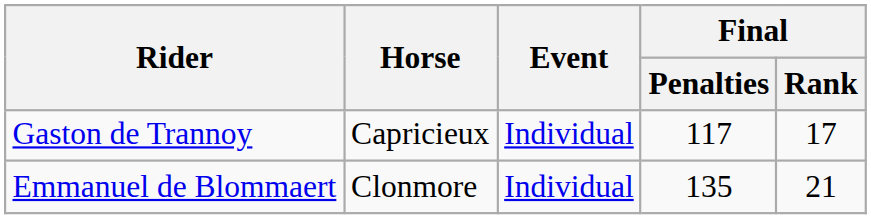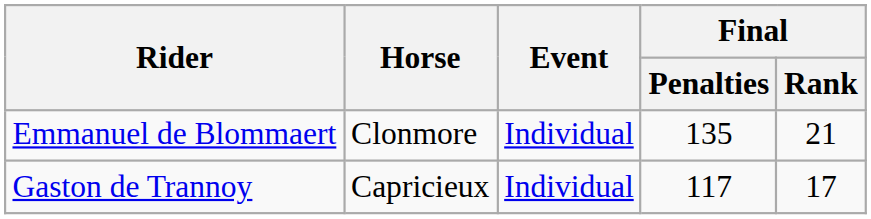 <table class=wikitable style="font-size:90%">
 <tr>
 <th rowspan="2">Rider</th>
 <th rowspan="2">Horse</th>
 <th rowspan="2">Event</th>
 <th colspan="2">Final</th>
 </tr>
 <tr>
 <th>Penalties</th>
 <th>Rank</th>
 </tr>
 <tr>
+<td><a href='#'>Emmanuel de Blommaert</a></td>
+<td>Clonmore</td>
+<td><a href='#'>Individual</a></td>
+<td align=center>135</td>
+<td align=center>21</td>
+</tr>
+<tr>
 <td><a href='#'>Gaston de Trannoy</a></td>
 <td>Capricieux</td>
 <td><a href='#'>Individual</a></td>
 <td align=center>117</td>
 <td align=center>17</td>
 </tr>
-<tr>
-<td><a href='#'>Emmanuel de Blommaert</a></td>
-<td>Clonmore</td>
-<td><a href='#'>Individual</a></td>
-<td align=center>135</td>
-<td align=center>21</td>
-</tr>
 </table>
